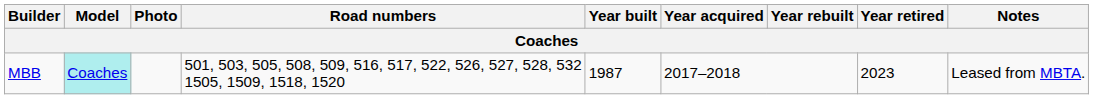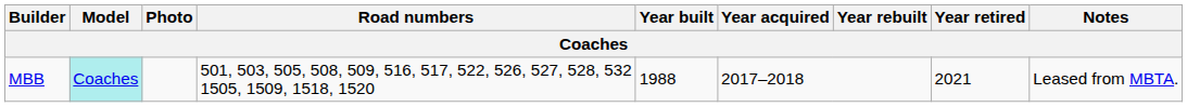 <table class="wikitable">
 <tr>
 <th>Builder</th>
 <th>Model</th>
 <th>Photo</th>
 <th>Road numbers</th>
 <th>Year built</th>
 <th>Year acquired</th>
 <th>Year rebuilt</th>
 <th>Year retired</th>
 <th>Notes</th>
 </tr>
 <tr>
 <th colspan="9">Coaches</th>
 </tr>
 <tr>
 <td><a href='#'>MBB</a></td>
 <td style="background: paleturquoise;"><a href='#'>Coaches</a></td>
 <td></td>
 <td>501, 503, 505, 508, 509, 516, 517, 522, 526, 527, 528, 532 <br>1505, 1509, 1518, 1520 </td>
-<td>1987</td>
+<td>1988</td>
 <td colspan="2">2017–2018</td>
-<td>2023</td>
+<td>2021</td>
 <td>Leased from <a href='#'>MBTA</a>.</td>
 </tr>
 </table>
